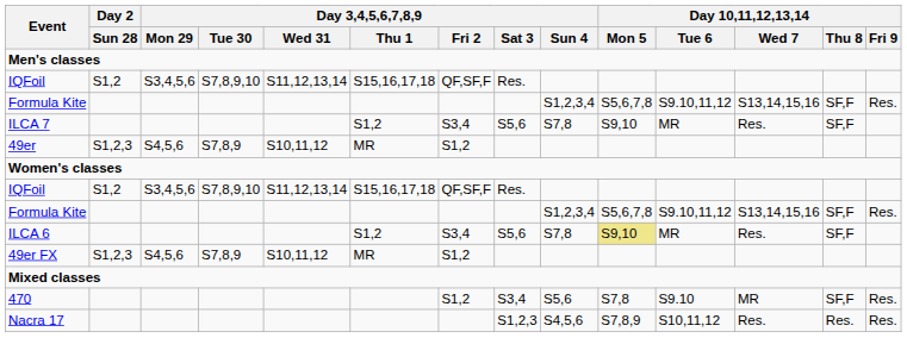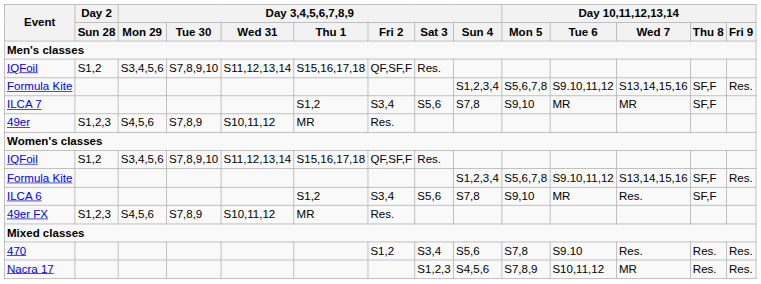 <table class="wikitable olympic-schedule sailing">
 <tr>
 <th rowspan=2>Event</th>
 <th>Day 2</th>
 <th colspan=7>Day 3,4,5,6,7,8,9</th>
 <th colspan=5>Day 10,11,12,13,14</th>
 </tr>
 <tr>
 <th>Sun 28</th>
 <th>Mon 29</th>
 <th>Tue 30</th>
 <th>Wed 31</th>
 <th>Thu 1</th>
 <th>Fri 2</th>
 <th>Sat 3</th>
 <th>Sun 4</th>
 <th>Mon 5</th>
 <th>Tue 6</th>
 <th>Wed 7</th>
 <th>Thu 8</th>
 <th>Fri 9</th>
 </tr>
 <tr>
 <td colspan=14 class="event"><strong>Men's classes</strong></td>
 </tr>
 <tr>
 <td class="event"><a href='#'>IQFoil</a></td>
 <td class="series">S1,2</td>
 <td class="series">S3,4,5,6</td>
 <td class="series">S7,8,9,10</td>
 <td class="series">S11,12,13,14</td>
 <td class="series">S15,16,17,18</td>
 <td class="medal-race">QF,SF,F</td>
 <td>Res.</td>
 <td></td>
 <td></td>
 <td></td>
 <td></td>
 <td></td>
 <td></td>
 </tr>
 <tr>
 <td class="event"><a href='#'>Formula Kite</a></td>
 <td></td>
 <td></td>
 <td></td>
 <td></td>
 <td></td>
 <td></td>
 <td></td>
 <td class="series">S1,2,3,4</td>
 <td class="series">S5,6,7,8</td>
 <td class="series">S9.10,11,12</td>
 <td class="series">S13,14,15,16</td>
 <td class="medal-race">SF,F</td>
 <td>Res.</td>
 </tr>
 <tr>
 <td class="event"><a href='#'>ILCA 7</a></td>
 <td></td>
 <td></td>
 <td></td>
 <td></td>
 <td class="series">S1,2</td>
 <td class="series">S3,4</td>
 <td class="series">S5,6</td>
 <td class="series">S7,8</td>
 <td class="series">S9,10</td>
 <td class="medal-race">MR</td>
-<td>Res.</td>
+<td class="medal-race">MR</td>
 <td class="medal-race">SF,F</td>
 <td></td>
 </tr>
 <tr>
 <td class="event"><a href='#'>49er</a></td>
 <td class="series">S1,2,3</td>
 <td class="series">S4,5,6</td>
 <td class="series">S7,8,9</td>
 <td class="series">S10,11,12</td>
 <td class="medal-race">MR</td>
-<td class="series">S1,2</td>
+<td>Res.</td>
 <td></td>
 <td></td>
 <td></td>
 <td></td>
 <td></td>
 <td></td>
 </tr>
 <tr>
 <td colspan=14 class="event"><strong>Women's classes</strong></td>
 </tr>
 <tr>
 <td class="event"><a href='#'>IQFoil</a></td>
 <td class="series">S1,2</td>
 <td class="series">S3,4,5,6</td>
 <td class="series">S7,8,9,10</td>
 <td class="series">S11,12,13,14</td>
 <td class="series">S15,16,17,18</td>
 <td class="medal-race">QF,SF,F</td>
 <td>Res.</td>
 <td></td>
 <td></td>
 <td></td>
 <td></td>
 <td></td>
 <td></td>
 </tr>
 <tr>
 <td class="event"><a href='#'>Formula Kite</a></td>
 <td></td>
 <td></td>
 <td></td>
 <td></td>
 <td></td>
 <td></td>
 <td></td>
 <td class="series">S1,2,3,4</td>
 <td class="series">S5,6,7,8</td>
 <td class="series">S9.10,11,12</td>
 <td class="series">S13,14,15,16</td>
 <td class="medal-race">SF,F</td>
 <td>Res.</td>
 </tr>
 <tr>
 <td class="event"><a href='#'>ILCA 6</a></td>
 <td></td>
 <td></td>
 <td></td>
 <td></td>
 <td class="series">S1,2</td>
 <td class="series">S3,4</td>
 <td class="series">S5,6</td>
 <td class="series">S7,8</td>
-<td class="series" style="background: khaki;">S9,10</td>
+<td class="series">S9,10</td>
 <td class="medal-race">MR</td>
 <td>Res.</td>
 <td class="medal-race">SF,F</td>
 <td></td>
 </tr>
 <tr>
 <td class="event"><a href='#'>49er FX</a></td>
 <td class="series">S1,2,3</td>
 <td class="series">S4,5,6</td>
 <td class="series">S7,8,9</td>
 <td class="series">S10,11,12</td>
 <td class="medal-race">MR</td>
-<td class="series">S1,2</td>
+<td>Res.</td>
 <td></td>
 <td></td>
 <td></td>
 <td></td>
 <td></td>
 <td></td>
 </tr>
 <tr>
 <td colspan=14 class="event"><strong>Mixed classes</strong></td>
 </tr>
 <tr>
 <td class="event"><a href='#'>470</a></td>
 <td></td>
 <td></td>
 <td></td>
 <td></td>
 <td></td>
 <td class="series">S1,2</td>
 <td class="series">S3,4</td>
 <td class="series">S5,6</td>
 <td class="series">S7,8</td>
 <td class="series">S9.10</td>
-<td class="medal-race">MR</td>
-<td class="medal-race">SF,F</td>
+<td>Res.</td>
+<td>Res.</td>
 <td>Res.</td>
 </tr>
 <tr>
 <td class="event"><a href='#'>Nacra 17</a></td>
 <td></td>
 <td></td>
 <td></td>
 <td></td>
 <td></td>
 <td></td>
 <td class="series">S1,2,3</td>
 <td class="series">S4,5,6</td>
 <td class="series">S7,8,9</td>
 <td class="series">S10,11,12</td>
-<td>Res.</td>
+<td class="medal-race">MR</td>
 <td>Res.</td>
 <td>Res.</td>
 </tr>
 </table>
